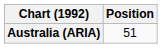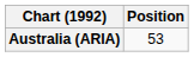 <table class="wikitable plainrowheaders" style="text-align:center">
 <tr>
 <th scope="col">Chart (1992)</th>
 <th scope="col">Position</th>
 </tr>
 <tr>
 <th scope="row">Australia (ARIA)</th>
-<td>51</td>
+<td>53</td>
 </tr>
 </table>
